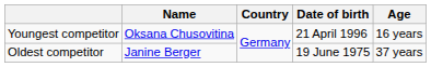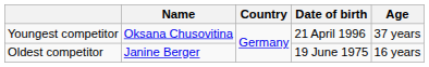 <table class="wikitable">
 <tr>
 <th></th>
 <th>Name</th>
 <th>Country</th>
 <th>Date of birth</th>
 <th>Age</th>
 </tr>
 <tr>
 <td>Youngest competitor</td>
 <td><a href='#'>Oksana Chusovitina</a></td>
 <td rowspan="2"> <a href='#'>Germany</a></td>
 <td>21 April 1996</td>
-<td>16 years</td>
+<td>37 years</td>
 </tr>
 <tr>
 <td>Oldest competitor</td>
 <td><a href='#'>Janine Berger</a></td>
 <td>19 June 1975</td>
-<td>37 years</td>
+<td>16 years</td>
 </tr>
 </table>
